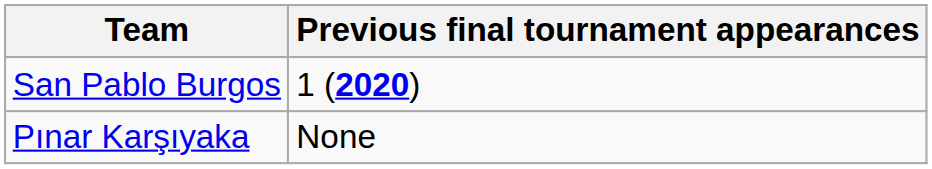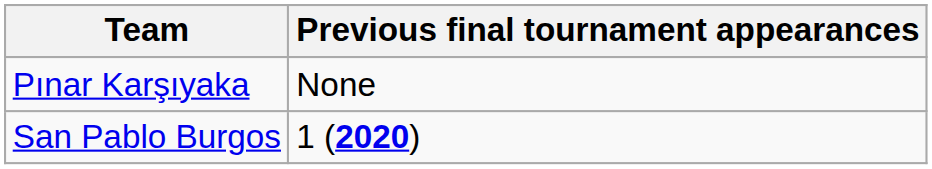 <table class="wikitable">
 <tr>
 <th>Team</th>
 <th>Previous final tournament appearances</th>
 </tr>
 <tr>
+<td> <a href='#'>Pınar Karşıyaka</a></td>
+<td>None</td>
+</tr>
+<tr>
 <td> <a href='#'>San Pablo Burgos</a></td>
 <td>1 (<strong><a href='#'>2020</a></strong>)</td>
 </tr>
-<tr>
-<td> <a href='#'>Pınar Karşıyaka</a></td>
-<td>None</td>
-</tr>
 </table>
